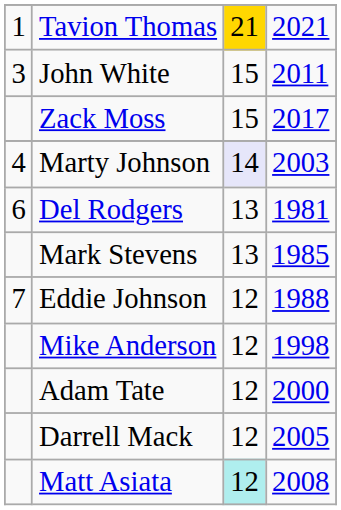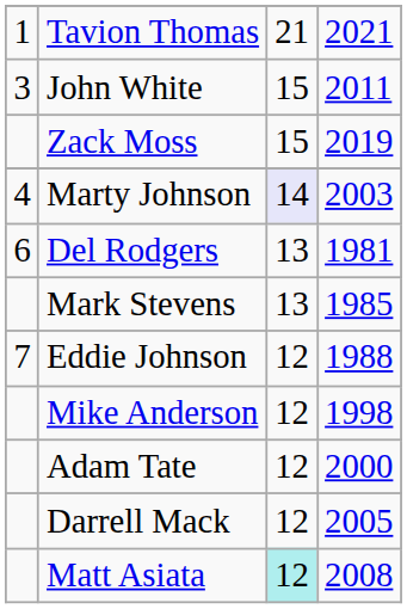 <table class="wikitable">
 <tr>
 </tr>
 <tr>
 <td>1</td>
 <td><a href='#'>Tavion Thomas</a></td>
-<td style="background: gold;">21</td>
+<td>21</td>
 <td><a href='#'>2021</a></td>
 </tr>
 <tr>
 <td>3</td>
 <td John White(running back, born 1991)>John White</td>
 <td>15</td>
 <td><a href='#'>2011</a></td>
 </tr>
 <tr>
 <td></td>
 <td><a href='#'>Zack Moss</a></td>
 <td>15</td>
-<td><a href='#'>2017</a></td>
+<td><a href='#'>2019</a></td>
 </tr>
 <tr>
 </tr>
 <tr>
 <td>4</td>
 <td>Marty Johnson</td>
 <td style="background: lavender;">14</td>
 <td><a href='#'>2003</a></td>
 </tr>
 <tr>
 <td>6</td>
 <td><a href='#'>Del Rodgers</a></td>
 <td>13</td>
 <td><a href='#'>1981</a></td>
 </tr>
 <tr>
 <td></td>
 <td>Mark Stevens</td>
 <td>13</td>
 <td><a href='#'>1985</a></td>
 </tr>
 <tr>
 <td>7</td>
 <td>Eddie Johnson</td>
 <td>12</td>
 <td><a href='#'>1988</a></td>
 </tr>
 <tr>
 <td></td>
 <td><a href='#'>Mike Anderson</a></td>
 <td>12</td>
 <td><a href='#'>1998</a></td>
 </tr>
 <tr>
 <td></td>
 <td>Adam Tate</td>
 <td>12</td>
 <td><a href='#'>2000</a></td>
 </tr>
 <tr>
 <td></td>
 <td>Darrell Mack</td>
 <td>12</td>
 <td><a href='#'>2005</a></td>
 </tr>
 <tr>
 <td></td>
 <td><a href='#'>Matt Asiata</a></td>
 <td style="background: paleturquoise;">12</td>
 <td><a href='#'>2008</a></td>
 </tr>
 </table>
